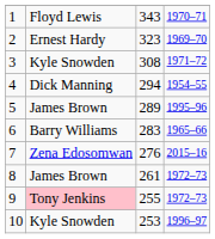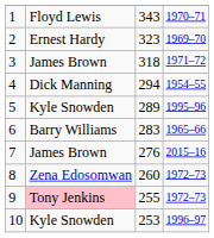 <table class="wikitable">
 <tr>
 </tr>
 <tr>
 <td>1</td>
 <td>Floyd Lewis</td>
 <td>343</td>
 <td style="font-size:80%;"><a href='#'>1970–71</a></td>
 </tr>
 <tr>
 <td>2</td>
 <td>Ernest Hardy</td>
 <td>323</td>
 <td style="font-size:80%;"><a href='#'>1969–70</a></td>
 </tr>
 <tr>
 <td>3</td>
-<td>Kyle Snowden</td>
-<td>308</td>
+<td>James Brown</td>
+<td>318</td>
 <td style="font-size:80%;"><a href='#'>1971–72</a></td>
 </tr>
 <tr>
 <td>4</td>
 <td>Dick Manning</td>
 <td>294</td>
 <td style="font-size:80%;"><a href='#'>1954–55</a></td>
 </tr>
 <tr>
 <td>5</td>
-<td>James Brown</td>
+<td>Kyle Snowden</td>
 <td>289</td>
 <td style="font-size:80%;"><a href='#'>1995–96</a></td>
 </tr>
 <tr>
 <td>6</td>
 <td>Barry Williams</td>
 <td>283</td>
 <td style="font-size:80%;"><a href='#'>1965–66</a></td>
 </tr>
 <tr>
 <td>7</td>
-<td><a href='#'>Zena Edosomwan</a></td>
+<td>James Brown</td>
 <td>276</td>
 <td style="font-size:80%;"><a href='#'>2015–16</a></td>
 </tr>
 <tr>
 <td>8</td>
-<td>James Brown</td>
-<td>261</td>
+<td><a href='#'>Zena Edosomwan</a></td>
+<td>260</td>
 <td style="font-size:80%;"><a href='#'>1972–73</a></td>
 </tr>
 <tr>
 <td>9</td>
 <td style="background: pink;">Tony Jenkins</td>
 <td>255</td>
 <td style="font-size:80%;"><a href='#'>1972–73</a></td>
 </tr>
 <tr>
 <td>10</td>
 <td>Kyle Snowden</td>
 <td>253</td>
 <td style="font-size:80%;"><a href='#'>1996–97</a></td>
 </tr>
 </table>
